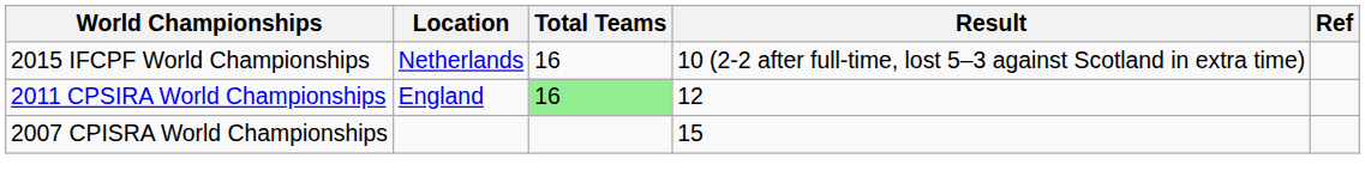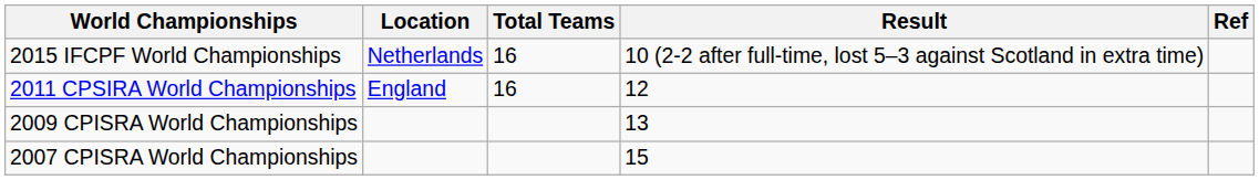 <table class="wikitable">
 <tr>
 <th>World Championships</th>
 <th>Location</th>
 <th>Total Teams</th>
 <th>Result</th>
 <th>Ref</th>
 </tr>
 <tr>
 <td>2015 IFCPF World Championships</td>
 <td><a href='#'>Netherlands</a></td>
 <td>16</td>
 <td>10 (2-2 after full-time, lost 5–3 against Scotland in extra time)</td>
 <td></td>
 </tr>
 <tr>
 <td><a href='#'>2011 CPSIRA World Championships</a></td>
 <td><a href='#'>England</a></td>
-<td style="background: lightgreen;">16</td>
+<td>16</td>
 <td>12</td>
+<td></td>
+</tr>
+<tr>
+<td>2009 CPISRA World Championships</td>
+<td></td>
+<td></td>
+<td>13</td>
 <td></td>
 </tr>
 <tr>
 <td>2007 CPISRA World Championships</td>
 <td></td>
 <td></td>
 <td>15</td>
 <td></td>
 </tr>
 </table>
